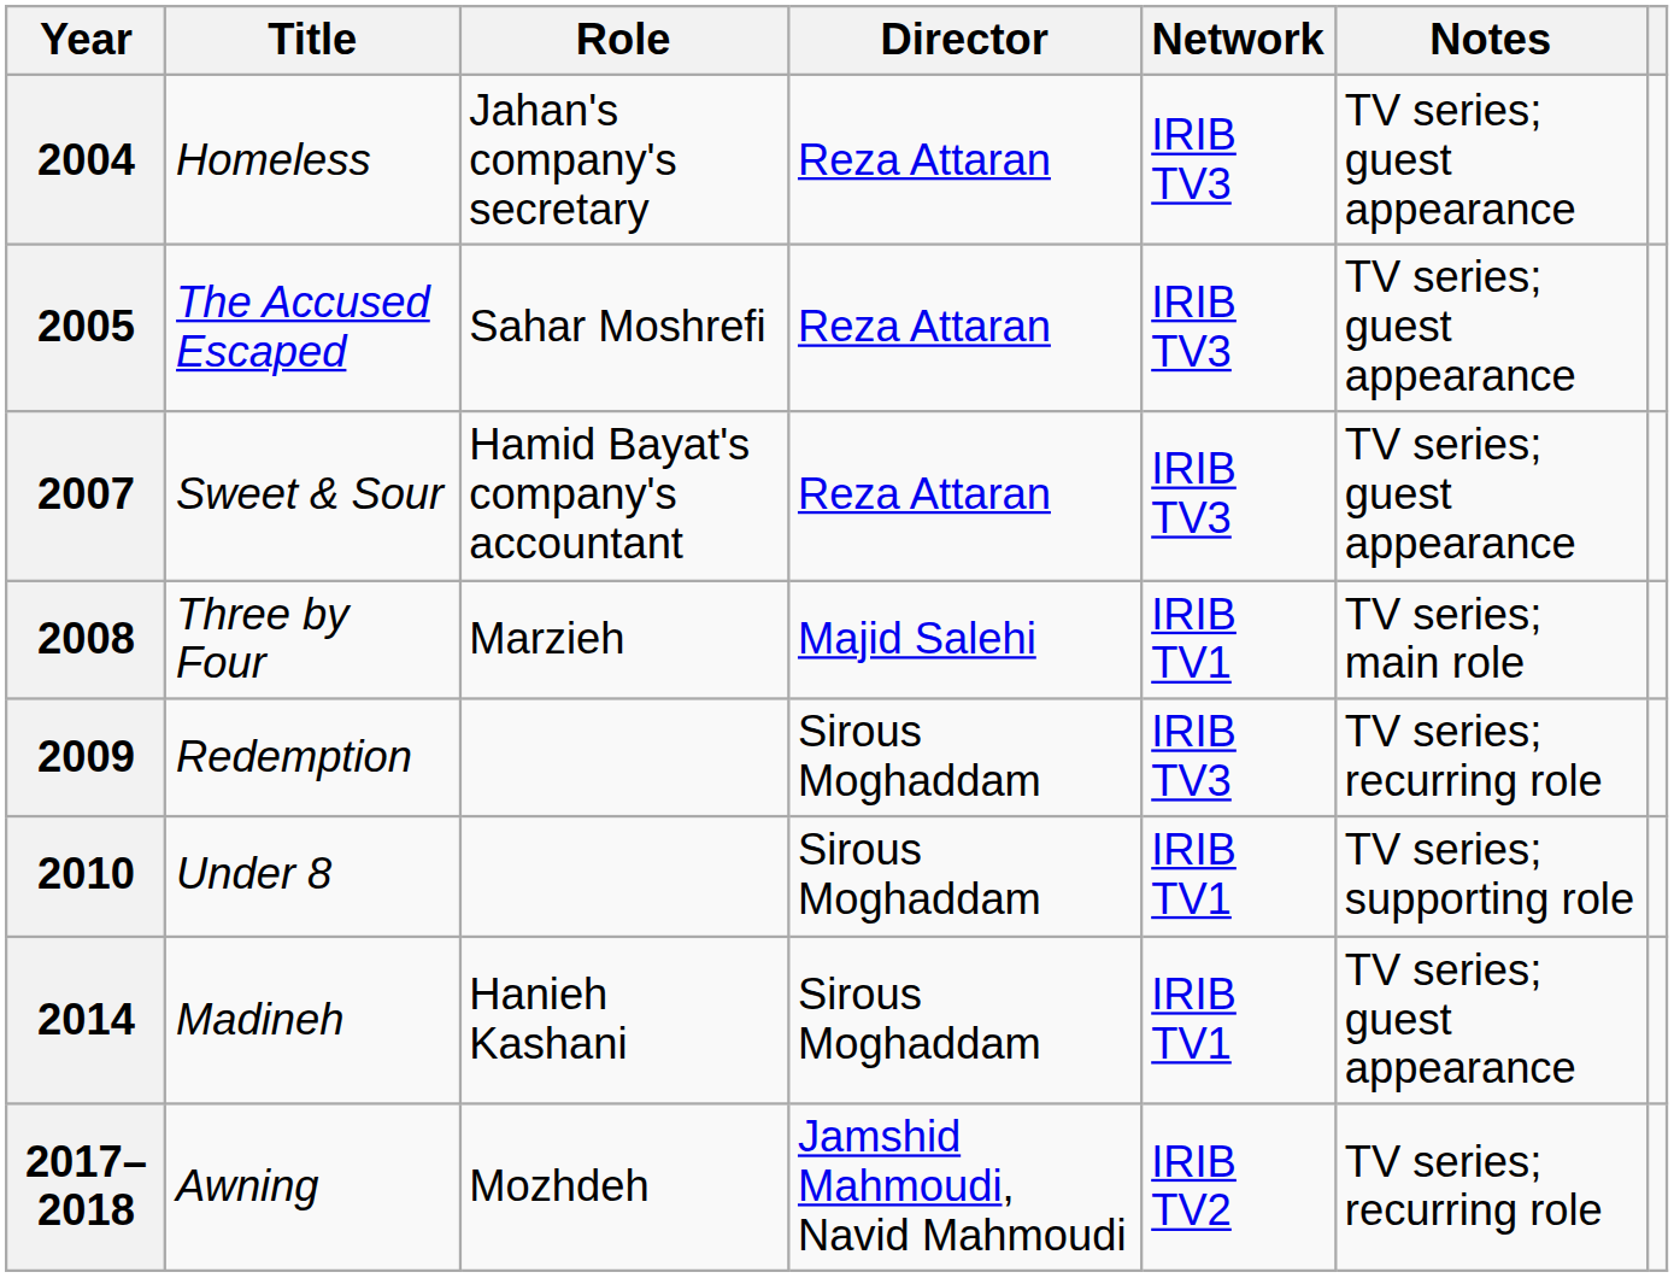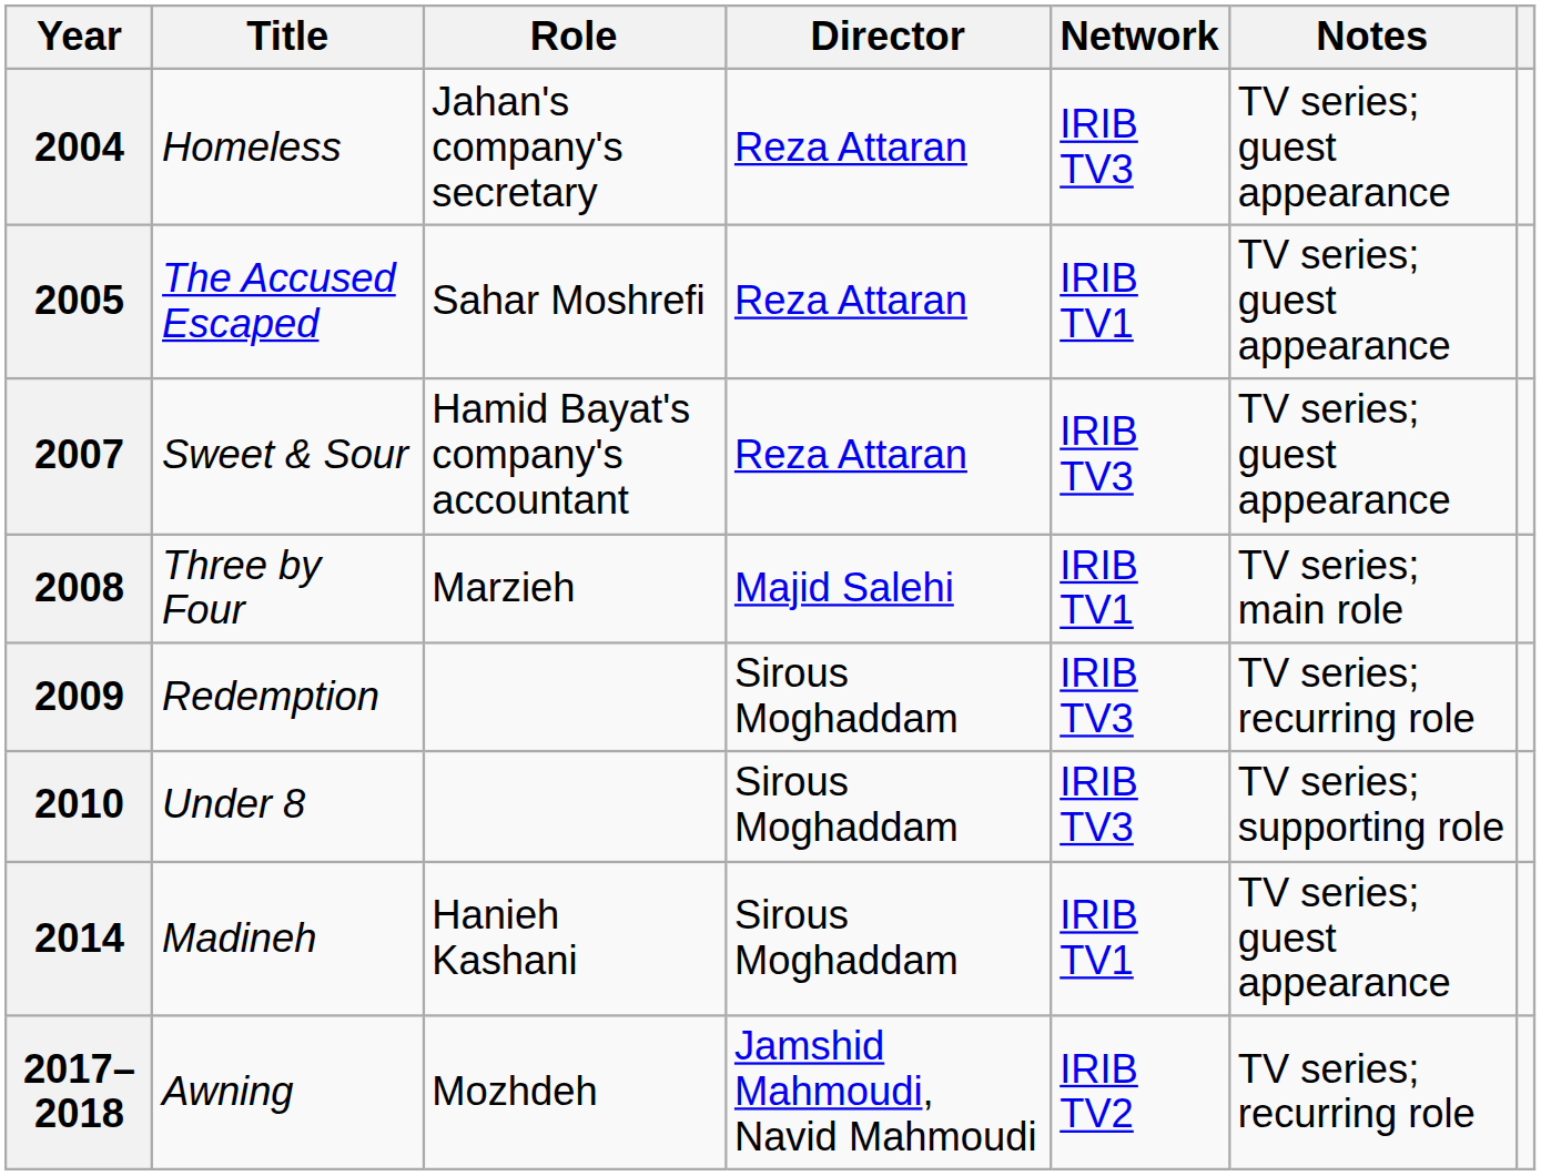 <table class="wikitable plainrowheaders sortable" style="font-size:100%">
 <tr>
 <th scope="col">Year</th>
 <th scope="col">Title</th>
 <th scope="col">Role</th>
 <th scope="col">Director</th>
 <th scope="col">Network</th>
 <th scope="col">Notes</th>
 <th class="unsortable" scope="col"></th>
 </tr>
 <tr>
 <th scope="row">2004</th>
 <td><em>Homeless</em></td>
 <td>Jahan's company's secretary</td>
 <td><a href='#'>Reza Attaran</a></td>
 <td><a href='#'>IRIB TV3</a></td>
 <td>TV series; guest appearance</td>
 <td></td>
 </tr>
 <tr>
 <th scope="row">2005</th>
 <td><em><a href='#'>The Accused Escaped</a></em></td>
 <td>Sahar Moshrefi</td>
 <td><a href='#'>Reza Attaran</a></td>
-<td><a href='#'>IRIB TV3</a></td>
+<td><a href='#'>IRIB TV1</a></td>
 <td>TV series; guest appearance</td>
 <td></td>
 </tr>
 <tr>
 <th scope="row">2007</th>
 <td><em>Sweet & Sour</em></td>
 <td>Hamid Bayat's company's accountant</td>
 <td><a href='#'>Reza Attaran</a></td>
 <td><a href='#'>IRIB TV3</a></td>
 <td>TV series; guest appearance</td>
 <td></td>
 </tr>
 <tr>
 <th scope="row">2008</th>
 <td><em>Three by Four</em></td>
 <td>Marzieh</td>
 <td><a href='#'>Majid Salehi</a></td>
 <td><a href='#'>IRIB TV1</a></td>
 <td>TV series; main role</td>
 <td></td>
 </tr>
 <tr>
 <th scope="row">2009</th>
 <td><em>Redemption</em></td>
 <td></td>
 <td>Sirous Moghaddam</td>
 <td><a href='#'>IRIB TV3</a></td>
 <td>TV series; recurring role</td>
 <td></td>
 </tr>
 <tr>
 <th scope="row">2010</th>
 <td><em>Under 8</em></td>
 <td></td>
 <td>Sirous Moghaddam</td>
-<td><a href='#'>IRIB TV1</a></td>
+<td><a href='#'>IRIB TV3</a></td>
 <td>TV series; supporting role</td>
 <td></td>
 </tr>
 <tr>
 <th scope="row">2014</th>
 <td><em>Madineh</em></td>
 <td>Hanieh Kashani</td>
 <td>Sirous Moghaddam</td>
 <td><a href='#'>IRIB TV1</a></td>
 <td>TV series; guest appearance</td>
 <td></td>
 </tr>
 <tr>
 <th scope="row">2017–2018</th>
 <td><em>Awning</em></td>
 <td>Mozhdeh</td>
 <td><a href='#'>Jamshid Mahmoudi</a>, Navid Mahmoudi</td>
 <td><a href='#'>IRIB TV2</a></td>
 <td>TV series; recurring role</td>
 <td></td>
 </tr>
 </table>
